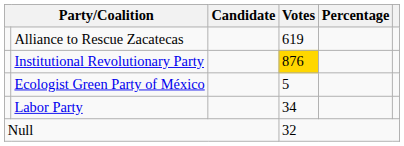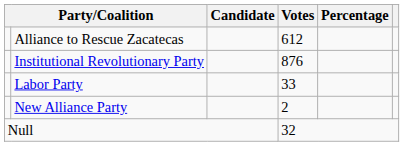 <table class="wikitable">
 <tr>
 <th colspan="2"><strong>Party/Coalition</strong></th>
 <th><strong>Candidate</strong></th>
 <th><strong>Votes</strong></th>
 <th><strong>Percentage</strong></th>
 <th></th>
 </tr>
 <tr>
 <td></td>
 <td>Alliance to Rescue Zacatecas</td>
 <td></td>
-<td>619</td>
+<td>612</td>
 <td></td>
 <td></td>
 </tr>
 <tr>
 <td></td>
 <td><a href='#'>Institutional Revolutionary Party</a></td>
 <td></td>
-<td style="background: gold;">876</td>
-<td></td>
-<td></td>
-</tr>
-<tr>
-<td></td>
-<td><a href='#'>Ecologist Green Party of México</a></td>
-<td></td>
-<td>5</td>
+<td>876</td>
 <td></td>
 <td></td>
 </tr>
 <tr>
 <td></td>
 <td><a href='#'>Labor Party</a></td>
 <td></td>
-<td>34</td>
+<td>33</td>
+<td></td>
+<td></td>
+</tr>
+<tr>
+<td></td>
+<td><a href='#'>New Alliance Party</a></td>
+<td></td>
+<td>2</td>
 <td></td>
 <td></td>
 </tr>
 <tr>
 <td colspan="3">Null</td>
 <td colspan="3">32</td>
 </tr>
 </table>
